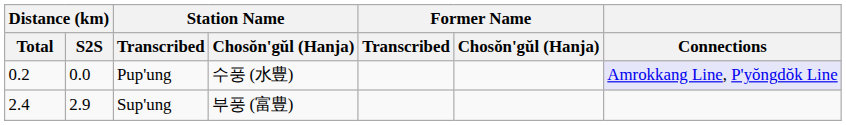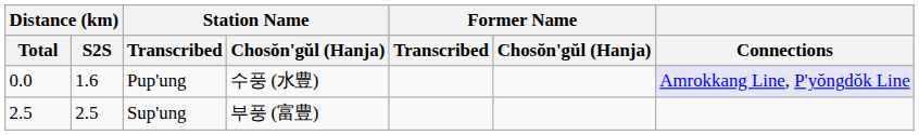 <table class="wikitable" style="font-size:90%;">
 <tr>
 <th colspan="2">Distance (km)</th>
 <th colspan="2">Station Name</th>
 <th colspan="2">Former Name</th>
 <th></th>
 </tr>
 <tr>
 <th>Total</th>
 <th>S2S</th>
 <th>Transcribed</th>
 <th>Chosŏn'gŭl (Hanja)</th>
 <th>Transcribed</th>
 <th>Chosŏn'gŭl (Hanja)</th>
 <th>Connections</th>
 </tr>
 <tr>
-<td>0.2</td>
 <td>0.0</td>
+<td>1.6</td>
 <td>Pup'ung</td>
 <td>수풍 (水豊)</td>
 <td></td>
 <td></td>
 <td style="background: lavender;"><a href='#'>Amrokkang Line</a>, <a href='#'>P'yŏngdŏk Line</a></td>
 </tr>
 <tr>
-<td>2.4</td>
-<td>2.9</td>
+<td>2.5</td>
+<td>2.5</td>
 <td>Sup'ung</td>
 <td>부풍 (富豊)</td>
 <td></td>
 <td></td>
 <td></td>
 </tr>
 </table>
